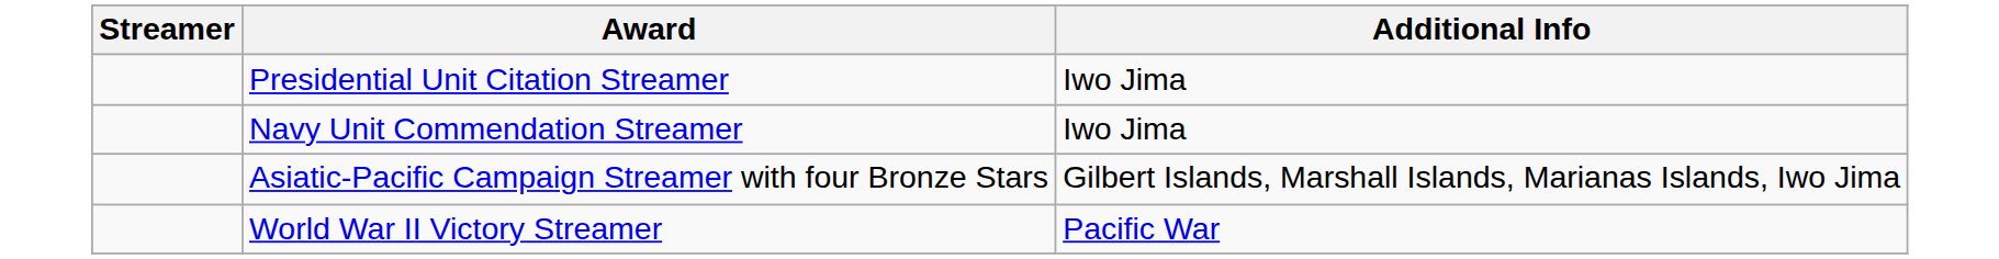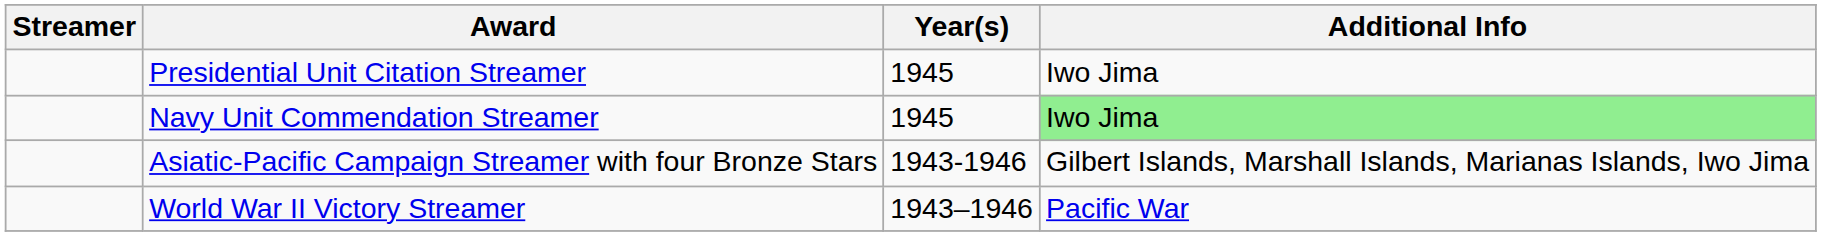 <table class="wikitable" style="margin:auto;">
 <tr>
 <th>Streamer</th>
 <th>Award</th>
+<th>Year(s)</th>
 <th>Additional Info</th>
 </tr>
 <tr>
 <td></td>
 <td><a href='#'>Presidential Unit Citation Streamer</a></td>
+<td>1945</td>
 <td>Iwo Jima</td>
 </tr>
 <tr>
 <td></td>
 <td><a href='#'>Navy Unit Commendation Streamer</a></td>
-<td>Iwo Jima</td>
+<td>1945</td>
+<td style="background: lightgreen;">Iwo Jima</td>
 </tr>
 <tr>
 <td></td>
 <td><a href='#'>Asiatic-Pacific Campaign Streamer</a> with four Bronze Stars</td>
+<td>1943-1946</td>
 <td>Gilbert Islands, Marshall Islands, Marianas Islands, Iwo Jima</td>
 </tr>
 <tr>
 <td></td>
 <td><a href='#'>World War II Victory Streamer</a></td>
+<td>1943–1946</td>
 <td><a href='#'>Pacific War</a></td>
 </tr>
 </table>
